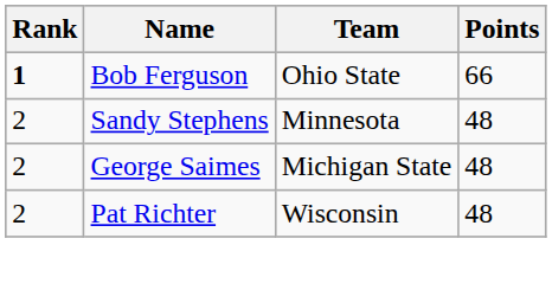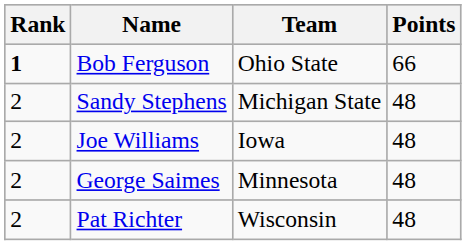 <table class="wikitable" style="font-size: 90%">
 <tr>
 <th>Rank</th>
 <th>Name</th>
 <th>Team</th>
 <th>Points</th>
 </tr>
 <tr>
 <td><strong>1</strong></td>
 <td><a href='#'>Bob Ferguson</a></td>
 <td>Ohio State</td>
 <td>66</td>
 </tr>
 <tr>
 <td>2</td>
 <td><a href='#'>Sandy Stephens</a></td>
-<td>Minnesota</td>
+<td>Michigan State</td>
+<td>48</td>
+</tr>
+<tr>
+<td>2</td>
+<td><a href='#'>Joe Williams</a></td>
+<td>Iowa</td>
 <td>48</td>
 </tr>
 <tr>
 <td>2</td>
 <td><a href='#'>George Saimes</a></td>
-<td>Michigan State</td>
+<td>Minnesota</td>
 <td>48</td>
 </tr>
 <tr>
 <td>2</td>
 <td><a href='#'>Pat Richter</a></td>
 <td>Wisconsin</td>
 <td>48</td>
 </tr>
 </table>
